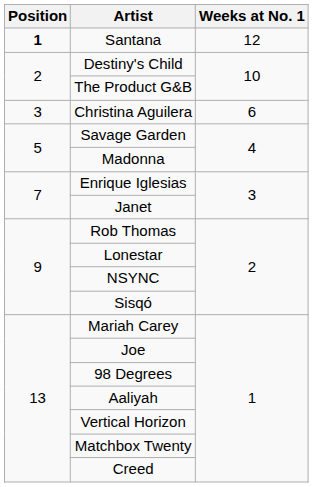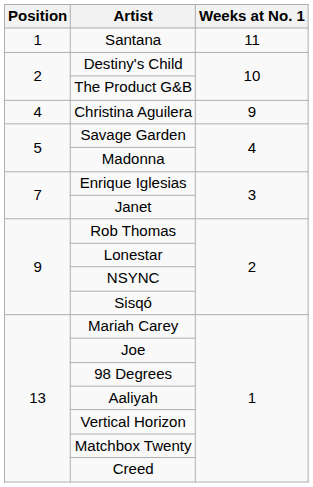 <table class="wikitable plainrowheaders" style="text-align:center;">
 <tr>
 <th>Position</th>
 <th>Artist</th>
 <th>Weeks at No. 1</th>
 </tr>
 <tr>
-<td><strong>1</strong></td>
+<td>1</td>
 <td>Santana</td>
-<td>12</td>
+<td>11</td>
 </tr>
 <tr>
 <td rowspan=2>2</td>
 <td>Destiny's Child</td>
 <td rowspan=2>10</td>
 </tr>
 <tr>
 <td>The Product G&B</td>
 </tr>
 <tr>
-<td>3</td>
+<td>4</td>
 <td>Christina Aguilera</td>
-<td>6</td>
+<td>9</td>
 </tr>
 <tr>
 <td rowspan=2>5</td>
 <td>Savage Garden</td>
 <td rowspan=2>4</td>
 </tr>
 <tr>
 <td>Madonna</td>
 </tr>
 <tr>
 <td rowspan=2>7</td>
 <td>Enrique Iglesias</td>
 <td rowspan=2>3</td>
 </tr>
 <tr>
 <td>Janet</td>
 </tr>
 <tr>
 <td rowspan=4>9</td>
 <td>Rob Thomas</td>
 <td rowspan=4>2</td>
 </tr>
 <tr>
 <td>Lonestar</td>
 </tr>
 <tr>
 <td>NSYNC</td>
 </tr>
 <tr>
 <td>Sisqó</td>
 </tr>
 <tr>
 <td rowspan=7>13</td>
 <td>Mariah Carey</td>
 <td rowspan=7>1</td>
 </tr>
 <tr>
 <td>Joe</td>
 </tr>
 <tr>
 <td>98 Degrees</td>
 </tr>
 <tr>
 <td>Aaliyah</td>
 </tr>
 <tr>
 <td>Vertical Horizon</td>
 </tr>
 <tr>
 <td>Matchbox Twenty</td>
 </tr>
 <tr>
 <td>Creed</td>
 </tr>
 </table>
